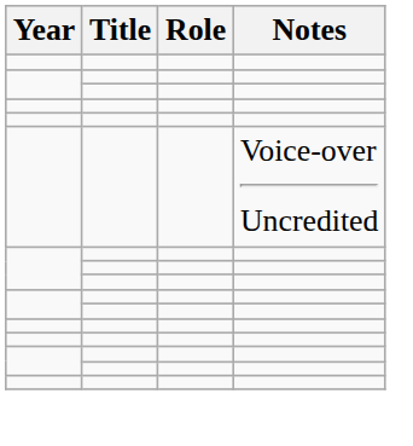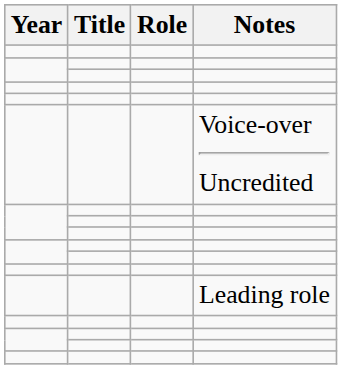 <table class="wikitable plainrowheaders sortable">
 <tr>
 <th scope=col>Year</th>
 <th scope=col>Title</th>
 <th scope=col>Role</th>
 <th scope=col class=unsortable>Notes</th>
 </tr>
 <tr>
 <td></td>
 <td><em></em></td>
 <td></td>
 <td></td>
 </tr>
 <tr>
 <td rowspan=2></td>
 <td><em></em></td>
 <td></td>
 <td></td>
 </tr>
 <tr>
 <td><em></em></td>
 <td></td>
 <td></td>
 </tr>
 <tr>
 <td></td>
 <td><em></em></td>
 <td></td>
 <td></td>
 </tr>
 <tr>
 <td></td>
 <td><em></em></td>
 <td></td>
 <td></td>
 </tr>
 <tr>
 <td></td>
 <td><em></em></td>
 <td></td>
 <td>Voice-over<hr>Uncredited</td>
 </tr>
 <tr>
 <td rowspan=3></td>
 <td><em></em></td>
 <td></td>
 <td></td>
 </tr>
 <tr>
 <td><em></em></td>
 <td></td>
 <td></td>
 </tr>
 <tr>
 <td><em></em></td>
 <td></td>
 <td></td>
 </tr>
 <tr>
 <td rowspan=2></td>
 <td><em></em></td>
 <td></td>
 <td></td>
 </tr>
 <tr>
 <td><em></em></td>
 <td></td>
 <td></td>
 </tr>
 <tr>
 <td></td>
 <td><em></em></td>
 <td></td>
 <td></td>
 </tr>
 <tr>
 <td></td>
 <td><em></em></td>
 <td></td>
+<td>Leading role</td>
+</tr>
+<tr>
+<td></td>
+<td><em></em></td>
+<td></td>
 <td></td>
 </tr>
 <tr>
 <td rowspan=2></td>
 <td><em></em></td>
 <td></td>
 <td></td>
 </tr>
 <tr>
 <td><em></em></td>
 <td></td>
 </tr>
 <tr>
 <td></td>
 <td><em></em></td>
 <td></td>
 <td></td>
 </tr>
 </table>
